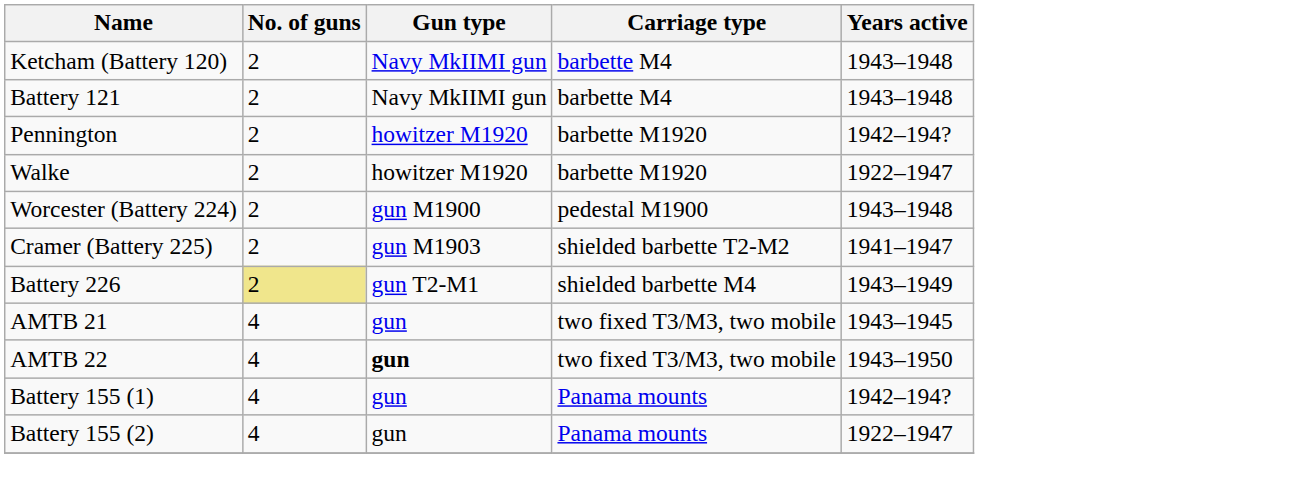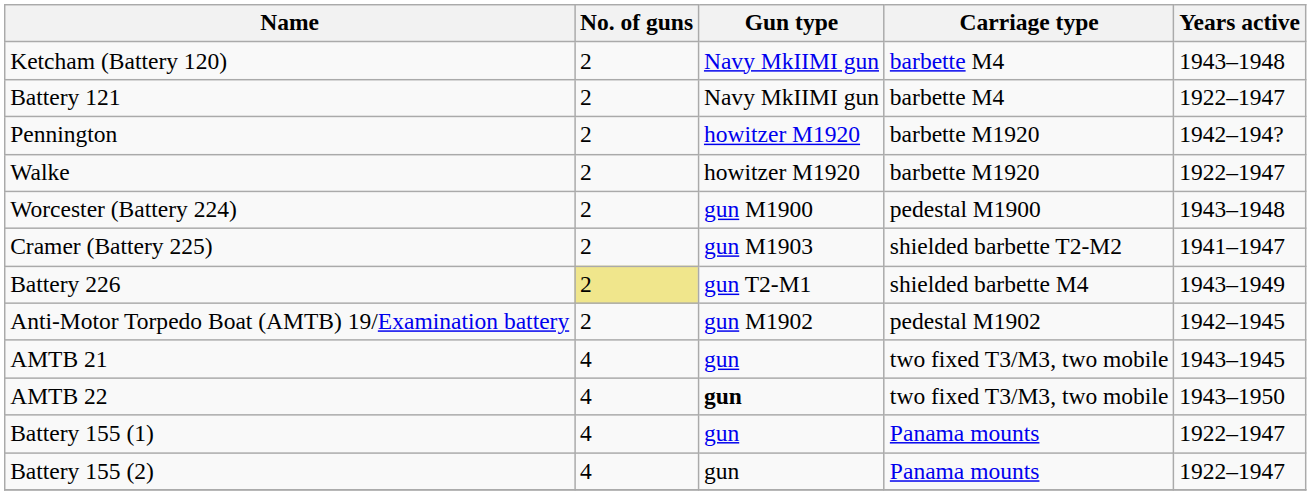 <table class="wikitable">
 <tr>
 <th>Name</th>
 <th>No. of guns</th>
 <th>Gun type</th>
 <th>Carriage type</th>
 <th>Years active</th>
 </tr>
 <tr>
 <td>Ketcham (Battery 120)</td>
 <td>2</td>
 <td><a href='#'> Navy MkIIMI gun</a></td>
 <td><a href='#'>barbette</a> M4</td>
 <td>1943–1948</td>
 </tr>
 <tr>
 <td>Battery 121</td>
 <td>2</td>
 <td> Navy MkIIMI gun</td>
 <td>barbette M4</td>
-<td>1943–1948</td>
+<td>1922–1947</td>
 </tr>
 <tr>
 <td>Pennington</td>
 <td>2</td>
 <td><a href='#'> howitzer M1920</a></td>
 <td>barbette M1920</td>
 <td>1942–194?</td>
 </tr>
 <tr>
 <td>Walke</td>
 <td>2</td>
 <td> howitzer M1920</td>
 <td>barbette M1920</td>
 <td>1922–1947</td>
 </tr>
 <tr>
 <td>Worcester (Battery 224)</td>
 <td>2</td>
 <td><a href='#'> gun</a> M1900</td>
 <td>pedestal M1900</td>
 <td>1943–1948</td>
 </tr>
 <tr>
 <td>Cramer (Battery 225)</td>
 <td>2</td>
 <td><a href='#'> gun</a> M1903</td>
 <td>shielded barbette T2-M2</td>
 <td>1941–1947</td>
 </tr>
 <tr>
 <td>Battery 226</td>
 <td style="background: khaki;">2</td>
 <td><a href='#'> gun</a> T2-M1</td>
 <td>shielded barbette M4</td>
 <td>1943–1949</td>
 </tr>
 <tr>
+<td>Anti-Motor Torpedo Boat (AMTB) 19/<a href='#'>Examination battery</a></td>
+<td>2</td>
+<td><a href='#'> gun</a> M1902</td>
+<td>pedestal M1902</td>
+<td>1942–1945</td>
+</tr>
+<tr>
 <td>AMTB 21</td>
 <td>4</td>
 <td><a href='#'> gun</a></td>
 <td>two fixed T3/M3, two mobile</td>
 <td>1943–1945</td>
 </tr>
 <tr>
 <td>AMTB 22</td>
 <td>4</td>
 <td><strong> gun</strong></td>
 <td>two fixed T3/M3, two mobile</td>
 <td>1943–1950</td>
 </tr>
 <tr>
 <td>Battery 155 (1)</td>
 <td>4</td>
 <td><a href='#'> gun</a></td>
 <td><a href='#'>Panama mounts</a></td>
-<td>1942–194?</td>
+<td>1922–1947</td>
 </tr>
 <tr>
 <td>Battery 155 (2)</td>
 <td>4</td>
 <td> gun</td>
 <td><a href='#'>Panama mounts</a></td>
 <td>1922–1947</td>
 </tr>
 <tr>
 </tr>
 </table>
